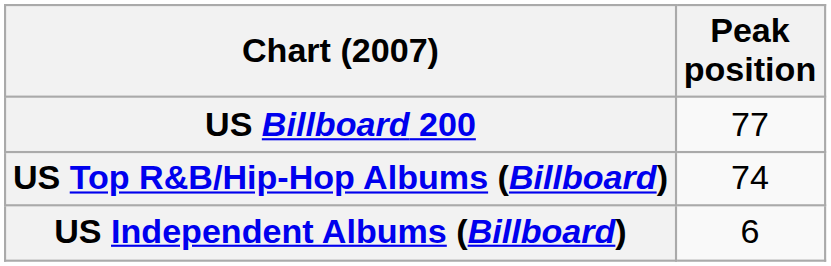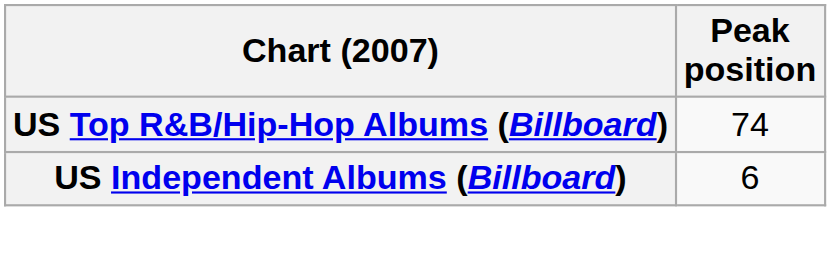 <table class="wikitable sortable plainrowheaders" style="text-align:center">
 <tr>
 <th scope="col">Chart (2007)</th>
 <th scope="col">Peak<br>position</th>
-</tr>
-<tr>
-<th scope="row">US <a href='#'><em>Billboard</em> 200</a></th>
-<td>77</td>
 </tr>
 <tr>
 <th scope="row">US <a href='#'>Top R&B/Hip-Hop Albums</a> (<em><a href='#'>Billboard</a></em>)</th>
 <td>74</td>
 </tr>
 <tr>
 <th scope="row">US <a href='#'>Independent Albums</a> (<em><a href='#'>Billboard</a></em>)</th>
 <td>6</td>
 </tr>
 </table>
